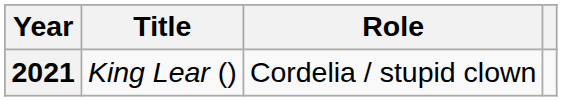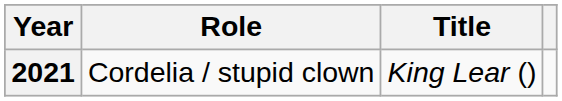 <table class="wikitable plainrowheaders">
 <tr>
 <th scope="col">Year</th>
+<th scope="col">Role</th>
 <th scope="col">Title</th>
-<th scope="col">Role</th>
 <th scope="col" class="unsortable"></th>
 </tr>
 <tr>
 <th scope="row">2021</th>
+<td>Cordelia / stupid clown</td>
 <td><em>King Lear</em> ()</td>
-<td>Cordelia / stupid clown</td>
 <td style="text-align:center"></td>
 </tr>
 </table>
